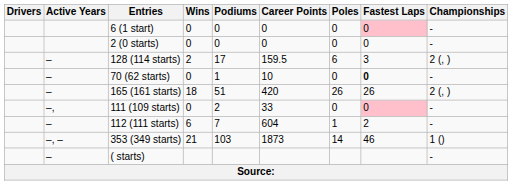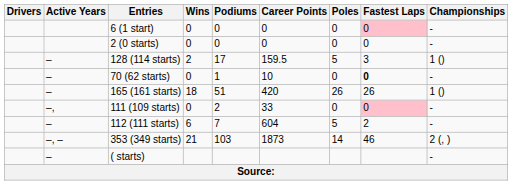 <table class="wikitable sortable" border="1">
 <tr>
 <th scope="col">Drivers</th>
 <th scope="col">Active Years</th>
 <th scope="col">Entries</th>
 <th scope="col">Wins</th>
 <th scope="col">Podiums</th>
 <th scope="col">Career Points</th>
 <th scope="col">Poles</th>
 <th scope="col">Fastest Laps</th>
 <th scope="col">Championships</th>
 </tr>
 <tr>
 <td></td>
 <td></td>
 <td>6 (1 start)</td>
 <td>0</td>
 <td>0</td>
 <td>0</td>
 <td>0</td>
 <td style="background: pink;">0</td>
 <td>-</td>
 </tr>
 <tr>
 <td></td>
 <td></td>
 <td>2 (0 starts)</td>
 <td>0</td>
 <td>0</td>
 <td>0</td>
 <td>0</td>
 <td>0</td>
 <td>-</td>
 </tr>
 <tr>
 <td></td>
 <td>–</td>
 <td>128 (114 starts)</td>
 <td>2</td>
 <td>17</td>
 <td>159.5</td>
-<td>6</td>
+<td>5</td>
 <td>3</td>
-<td>2 (, )</td>
+<td>1 ()</td>
 </tr>
 <tr>
 <td></td>
 <td>–</td>
 <td>70 (62 starts)</td>
 <td>0</td>
 <td>1</td>
 <td>10</td>
 <td>0</td>
 <td><strong>0</strong></td>
 <td>-</td>
 </tr>
 <tr>
 <td></td>
 <td>–</td>
 <td>165 (161 starts)</td>
 <td>18</td>
 <td>51</td>
 <td>420</td>
 <td>26</td>
 <td>26</td>
-<td>2 (, )</td>
+<td>1 ()</td>
 </tr>
 <tr>
 <td></td>
 <td>–, </td>
 <td>111 (109 starts)</td>
 <td>0</td>
 <td>2</td>
 <td>33</td>
 <td>0</td>
 <td style="background: pink;">0</td>
 <td>-</td>
 </tr>
 <tr>
 <td></td>
 <td>–</td>
 <td>112 (111 starts)</td>
 <td>6</td>
 <td>7</td>
 <td>604</td>
-<td>1</td>
+<td>5</td>
 <td>2</td>
 <td>-</td>
 </tr>
 <tr>
 <td></td>
 <td>–, –</td>
 <td>353 (349 starts)</td>
 <td>21</td>
 <td>103</td>
 <td>1873</td>
 <td>14</td>
 <td>46</td>
-<td>1 ()</td>
+<td>2 (, )</td>
 </tr>
 <tr>
 <td></td>
 <td>–</td>
 <td> ( starts)</td>
 <td></td>
 <td></td>
 <td></td>
 <td></td>
 <td></td>
 <td>-</td>
 </tr>
 <tr>
 <th colspan=9>Source:</th>
 </tr>
 </table>
